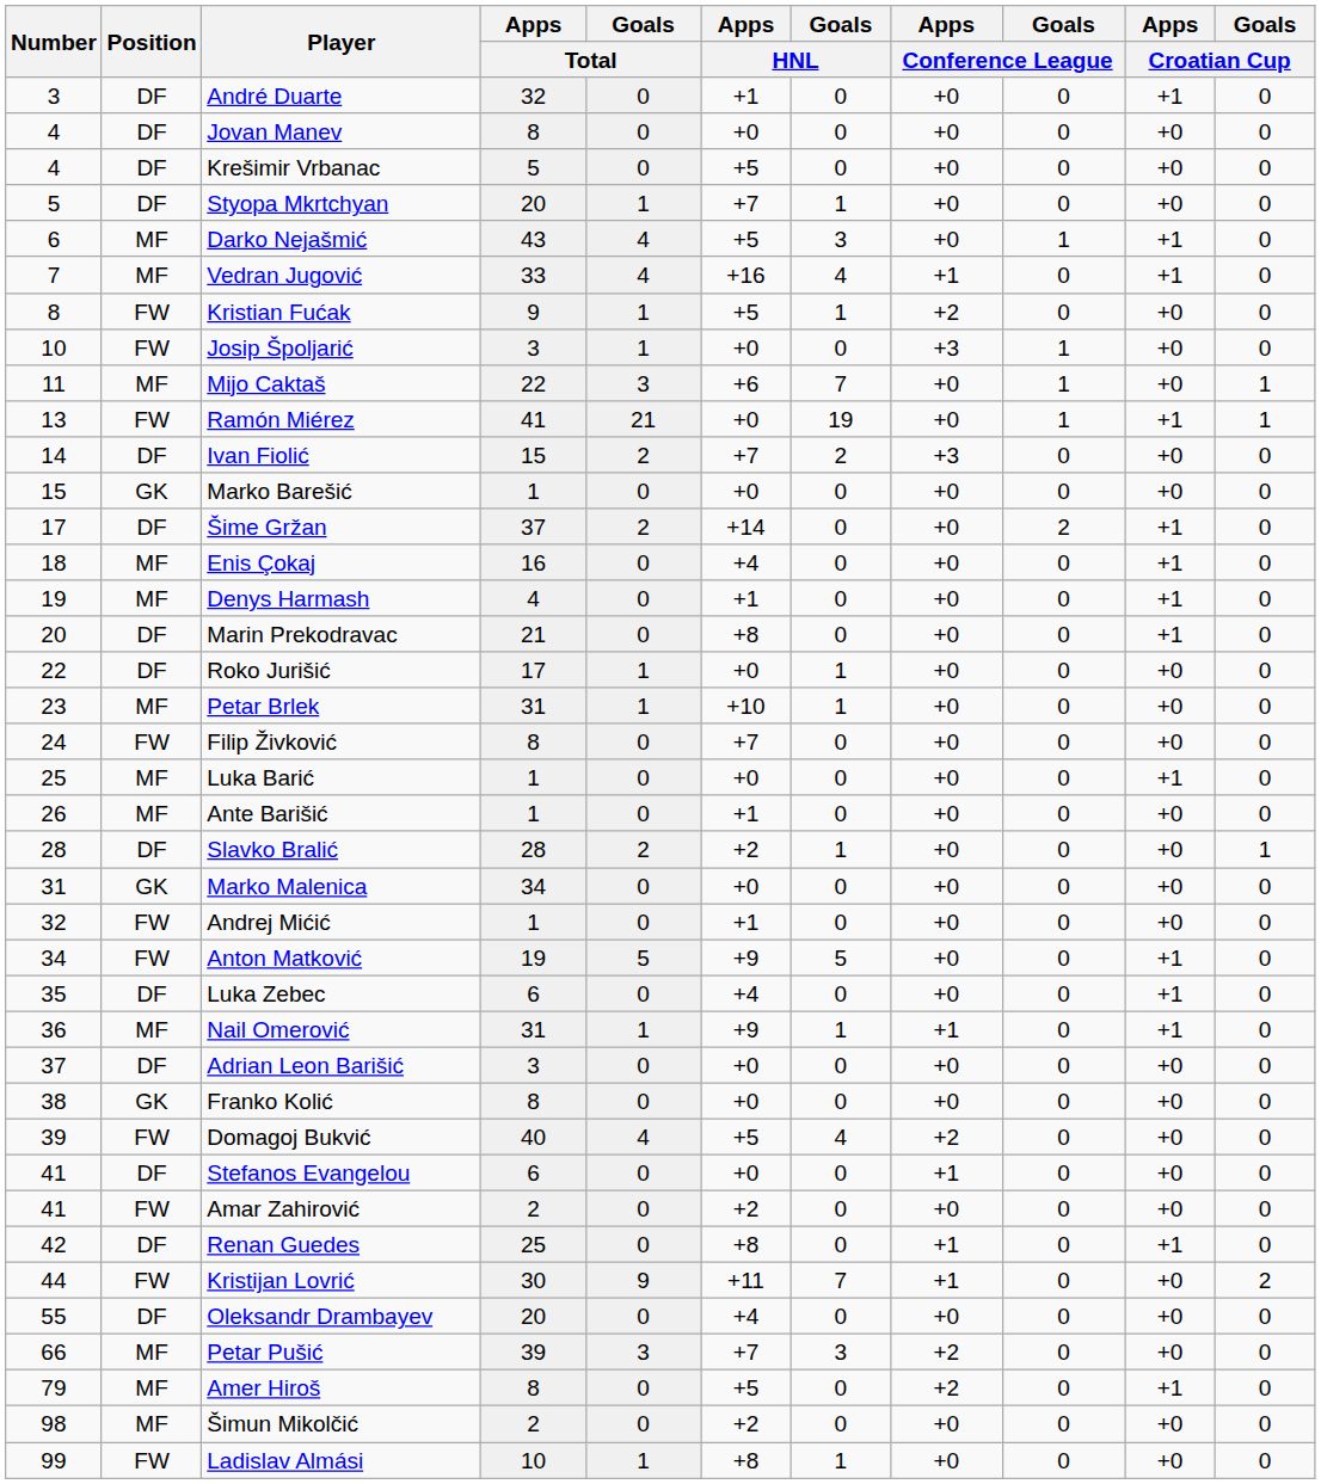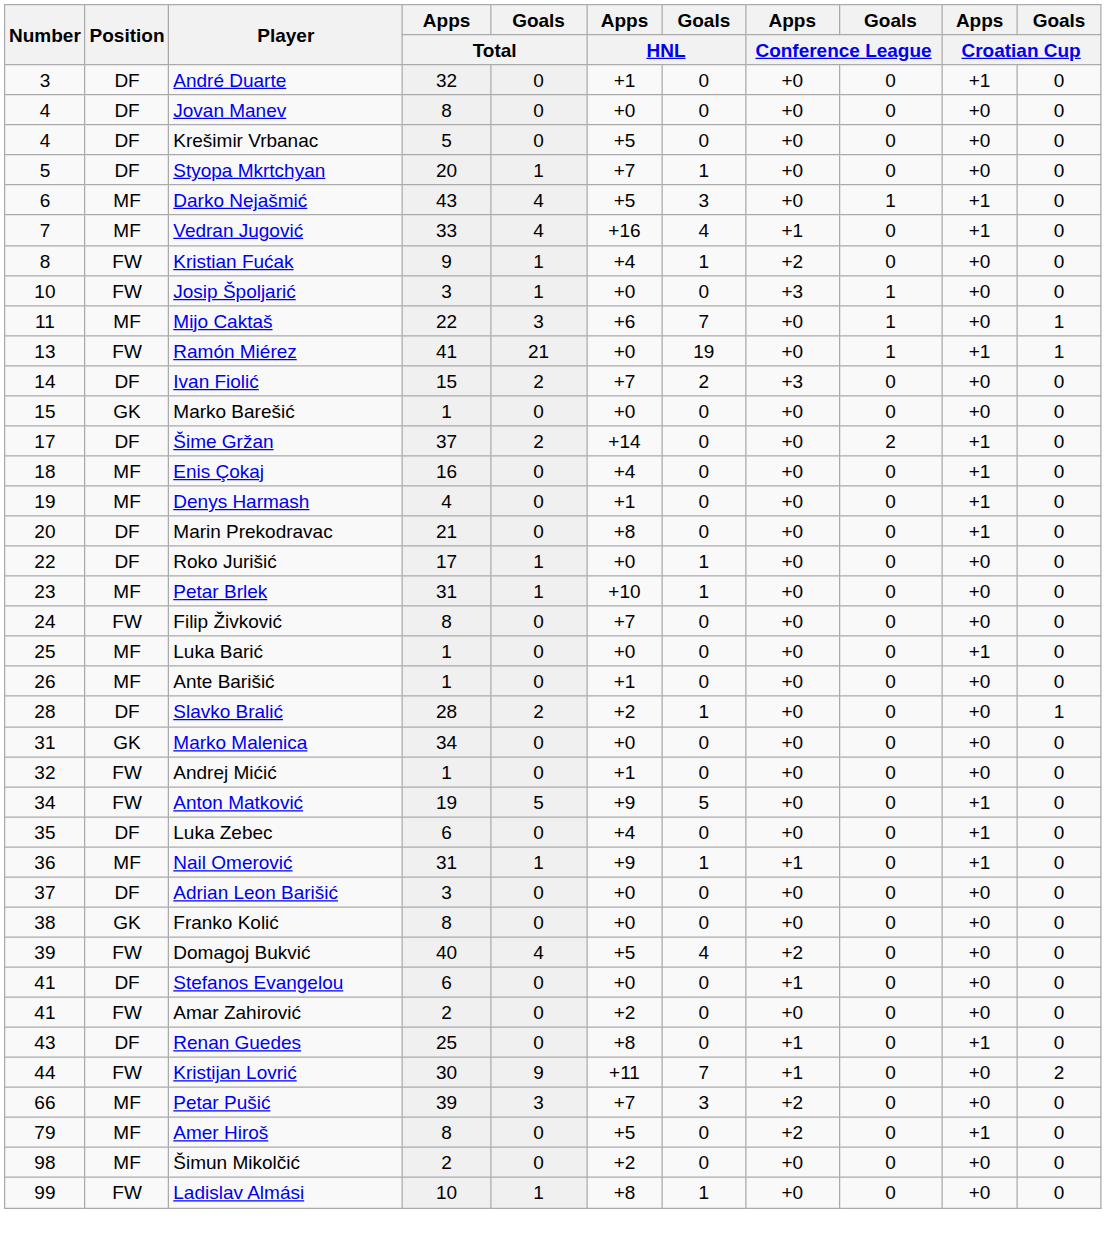 <table class="wikitable sortable" style="font-size: 95%; text-align: center;">
 <tr>
 <th width=40 rowspan="2" align="center">Number</th>
 <th width=40 rowspan="2" align="center">Position</th>
 <th width=180 rowspan="2" align="center">Player</th>
 <th>Apps</th>
 <th>Goals</th>
 <th>Apps</th>
 <th>Goals</th>
 <th>Apps</th>
 <th>Goals</th>
 <th>Apps</th>
 <th>Goals</th>
 </tr>
 <tr>
 <th class="unsortable" width=140 colspan="2" align="center">Total</th>
 <th class="unsortable" width=120 colspan="2" align="center"><a href='#'>HNL</a></th>
 <th class="unsortable" width=150 colspan="2" align="center"><a href='#'>Conference League</a></th>
 <th class="unsortable" width=120 colspan="2" align="center"><a href='#'>Croatian Cup</a></th>
 </tr>
 <tr>
 <td>3</td>
 <td>DF</td>
 <td style="text-align:left;"> <a href='#'>André Duarte</a></td>
 <td style="background: #F0F0F0">32</td>
 <td style="background: #F0F0F0">0</td>
 <td>+1</td>
 <td>0</td>
 <td>+0</td>
 <td>0</td>
 <td>+1</td>
 <td>0</td>
 </tr>
 <tr>
 <td>4</td>
 <td>DF</td>
 <td style="text-align:left;"> <a href='#'>Jovan Manev</a></td>
 <td style="background: #F0F0F0">8</td>
 <td style="background: #F0F0F0">0</td>
 <td>+0</td>
 <td>0</td>
 <td>+0</td>
 <td>0</td>
 <td>+0</td>
 <td>0</td>
 </tr>
 <tr>
 <td>4</td>
 <td>DF</td>
 <td style="text-align:left;"> Krešimir Vrbanac</td>
 <td style="background: #F0F0F0">5</td>
 <td style="background: #F0F0F0">0</td>
 <td>+5</td>
 <td>0</td>
 <td>+0</td>
 <td>0</td>
 <td>+0</td>
 <td>0</td>
 </tr>
 <tr>
 <td>5</td>
 <td>DF</td>
 <td style="text-align:left;"> <a href='#'>Styopa Mkrtchyan</a></td>
 <td style="background: #F0F0F0">20</td>
 <td style="background: #F0F0F0">1</td>
 <td>+7</td>
 <td>1</td>
 <td>+0</td>
 <td>0</td>
 <td>+0</td>
 <td>0</td>
 </tr>
 <tr>
 <td>6</td>
 <td>MF</td>
 <td style="text-align:left;"> <a href='#'>Darko Nejašmić</a></td>
 <td style="background: #F0F0F0">43</td>
 <td style="background: #F0F0F0">4</td>
 <td>+5</td>
 <td>3</td>
 <td>+0</td>
 <td>1</td>
 <td>+1</td>
 <td>0</td>
 </tr>
 <tr>
 <td>7</td>
 <td>MF</td>
 <td style="text-align:left;"> <a href='#'>Vedran Jugović</a></td>
 <td style="background: #F0F0F0">33</td>
 <td style="background: #F0F0F0">4</td>
 <td>+16</td>
 <td>4</td>
 <td>+1</td>
 <td>0</td>
 <td>+1</td>
 <td>0</td>
 </tr>
 <tr>
 <td>8</td>
 <td>FW</td>
 <td style="text-align:left;"> <a href='#'>Kristian Fućak</a></td>
 <td style="background: #F0F0F0">9</td>
 <td style="background: #F0F0F0">1</td>
-<td>+5</td>
+<td>+4</td>
 <td>1</td>
 <td>+2</td>
 <td>0</td>
 <td>+0</td>
 <td>0</td>
 </tr>
 <tr>
 <td>10</td>
 <td>FW</td>
 <td style="text-align:left;"> <a href='#'>Josip Špoljarić</a></td>
 <td style="background: #F0F0F0">3</td>
 <td style="background: #F0F0F0">1</td>
 <td>+0</td>
 <td>0</td>
 <td>+3</td>
 <td>1</td>
 <td>+0</td>
 <td>0</td>
 </tr>
 <tr>
 <td>11</td>
 <td>MF</td>
 <td style="text-align:left;"> <a href='#'>Mijo Caktaš</a></td>
 <td style="background: #F0F0F0">22</td>
 <td style="background: #F0F0F0">3</td>
 <td>+6</td>
 <td>7</td>
 <td>+0</td>
 <td>1</td>
 <td>+0</td>
 <td>1</td>
 </tr>
 <tr>
 <td>13</td>
 <td>FW</td>
 <td style="text-align:left;"> <a href='#'>Ramón Miérez</a></td>
 <td style="background: #F0F0F0">41</td>
 <td style="background: #F0F0F0">21</td>
 <td>+0</td>
 <td>19</td>
 <td>+0</td>
 <td>1</td>
 <td>+1</td>
 <td>1</td>
 </tr>
 <tr>
 <td>14</td>
 <td>DF</td>
 <td style="text-align:left;"> <a href='#'>Ivan Fiolić</a></td>
 <td style="background: #F0F0F0">15</td>
 <td style="background: #F0F0F0">2</td>
 <td>+7</td>
 <td>2</td>
 <td>+3</td>
 <td>0</td>
 <td>+0</td>
 <td>0</td>
 </tr>
 <tr>
 <td>15</td>
 <td>GK</td>
 <td style="text-align:left;"> Marko Barešić</td>
 <td style="background: #F0F0F0">1</td>
 <td style="background: #F0F0F0">0</td>
 <td>+0</td>
 <td>0</td>
 <td>+0</td>
 <td>0</td>
 <td>+0</td>
 <td>0</td>
 </tr>
 <tr>
 <td>17</td>
 <td>DF</td>
 <td style="text-align:left;"> <a href='#'>Šime Gržan</a></td>
 <td style="background: #F0F0F0">37</td>
 <td style="background: #F0F0F0">2</td>
 <td>+14</td>
 <td>0</td>
 <td>+0</td>
 <td>2</td>
 <td>+1</td>
 <td>0</td>
 </tr>
 <tr>
 <td>18</td>
 <td>MF</td>
 <td style="text-align:left;"> <a href='#'>Enis Çokaj</a></td>
 <td style="background: #F0F0F0">16</td>
 <td style="background: #F0F0F0">0</td>
 <td>+4</td>
 <td>0</td>
 <td>+0</td>
 <td>0</td>
 <td>+1</td>
 <td>0</td>
 </tr>
 <tr>
 <td>19</td>
 <td>MF</td>
 <td style="text-align:left;"> <a href='#'>Denys Harmash</a></td>
 <td style="background: #F0F0F0">4</td>
 <td style="background: #F0F0F0">0</td>
 <td>+1</td>
 <td>0</td>
 <td>+0</td>
 <td>0</td>
 <td>+1</td>
 <td>0</td>
 </tr>
 <tr>
 <td>20</td>
 <td>DF</td>
 <td style="text-align:left;"> Marin Prekodravac</td>
 <td style="background: #F0F0F0">21</td>
 <td style="background: #F0F0F0">0</td>
 <td>+8</td>
 <td>0</td>
 <td>+0</td>
 <td>0</td>
 <td>+1</td>
 <td>0</td>
 </tr>
 <tr>
 <td>22</td>
 <td>DF</td>
 <td style="text-align:left;"> Roko Jurišić</td>
 <td style="background: #F0F0F0">17</td>
 <td style="background: #F0F0F0">1</td>
 <td>+0</td>
 <td>1</td>
 <td>+0</td>
 <td>0</td>
 <td>+0</td>
 <td>0</td>
 </tr>
 <tr>
 <td>23</td>
 <td>MF</td>
 <td style="text-align:left;"> <a href='#'>Petar Brlek</a></td>
 <td style="background: #F0F0F0">31</td>
 <td style="background: #F0F0F0">1</td>
 <td>+10</td>
 <td>1</td>
 <td>+0</td>
 <td>0</td>
 <td>+0</td>
 <td>0</td>
 </tr>
 <tr>
 <td>24</td>
 <td>FW</td>
 <td style="text-align:left;"> Filip Živković</td>
 <td style="background: #F0F0F0">8</td>
 <td style="background: #F0F0F0">0</td>
 <td>+7</td>
 <td>0</td>
 <td>+0</td>
 <td>0</td>
 <td>+0</td>
 <td>0</td>
 </tr>
 <tr>
 <td>25</td>
 <td>MF</td>
 <td style="text-align:left;"> Luka Barić</td>
 <td style="background: #F0F0F0">1</td>
 <td style="background: #F0F0F0">0</td>
 <td>+0</td>
 <td>0</td>
 <td>+0</td>
 <td>0</td>
 <td>+1</td>
 <td>0</td>
 </tr>
 <tr>
 <td>26</td>
 <td>MF</td>
 <td style="text-align:left;"> Ante Barišić</td>
 <td style="background: #F0F0F0">1</td>
 <td style="background: #F0F0F0">0</td>
 <td>+1</td>
 <td>0</td>
 <td>+0</td>
 <td>0</td>
 <td>+0</td>
 <td>0</td>
 </tr>
 <tr>
 <td>28</td>
 <td>DF</td>
 <td style="text-align:left;"> <a href='#'>Slavko Bralić</a></td>
 <td style="background: #F0F0F0">28</td>
 <td style="background: #F0F0F0">2</td>
 <td>+2</td>
 <td>1</td>
 <td>+0</td>
 <td>0</td>
 <td>+0</td>
 <td>1</td>
 </tr>
 <tr>
 <td>31</td>
 <td>GK</td>
 <td style="text-align:left;"> <a href='#'>Marko Malenica</a></td>
 <td style="background: #F0F0F0">34</td>
 <td style="background: #F0F0F0">0</td>
 <td>+0</td>
 <td>0</td>
 <td>+0</td>
 <td>0</td>
 <td>+0</td>
 <td>0</td>
 </tr>
 <tr>
 <td>32</td>
 <td>FW</td>
 <td style="text-align:left;"> Andrej Mićić</td>
 <td style="background: #F0F0F0">1</td>
 <td style="background: #F0F0F0">0</td>
 <td>+1</td>
 <td>0</td>
 <td>+0</td>
 <td>0</td>
 <td>+0</td>
 <td>0</td>
 </tr>
 <tr>
 <td>34</td>
 <td>FW</td>
 <td style="text-align:left;"> <a href='#'>Anton Matković</a></td>
 <td style="background: #F0F0F0">19</td>
 <td style="background: #F0F0F0">5</td>
 <td>+9</td>
 <td>5</td>
 <td>+0</td>
 <td>0</td>
 <td>+1</td>
 <td>0</td>
 </tr>
 <tr>
 <td>35</td>
 <td>DF</td>
 <td style="text-align:left;"> Luka Zebec</td>
 <td style="background: #F0F0F0">6</td>
 <td style="background: #F0F0F0">0</td>
 <td>+4</td>
 <td>0</td>
 <td>+0</td>
 <td>0</td>
 <td>+1</td>
 <td>0</td>
 </tr>
 <tr>
 <td>36</td>
 <td>MF</td>
 <td style="text-align:left;"> <a href='#'>Nail Omerović</a></td>
 <td style="background: #F0F0F0">31</td>
 <td style="background: #F0F0F0">1</td>
 <td>+9</td>
 <td>1</td>
 <td>+1</td>
 <td>0</td>
 <td>+1</td>
 <td>0</td>
 </tr>
 <tr>
 <td>37</td>
 <td>DF</td>
 <td style="text-align:left;"> <a href='#'>Adrian Leon Barišić</a></td>
 <td style="background: #F0F0F0">3</td>
 <td style="background: #F0F0F0">0</td>
 <td>+0</td>
 <td>0</td>
 <td>+0</td>
 <td>0</td>
 <td>+0</td>
 <td>0</td>
 </tr>
 <tr>
 <td>38</td>
 <td>GK</td>
 <td style="text-align:left;"> Franko Kolić</td>
 <td style="background: #F0F0F0">8</td>
 <td style="background: #F0F0F0">0</td>
 <td>+0</td>
 <td>0</td>
 <td>+0</td>
 <td>0</td>
 <td>+0</td>
 <td>0</td>
 </tr>
 <tr>
 <td>39</td>
 <td>FW</td>
 <td style="text-align:left;"> Domagoj Bukvić</td>
 <td style="background: #F0F0F0">40</td>
 <td style="background: #F0F0F0">4</td>
 <td>+5</td>
 <td>4</td>
 <td>+2</td>
 <td>0</td>
 <td>+0</td>
 <td>0</td>
 </tr>
 <tr>
 <td>41</td>
 <td>DF</td>
 <td style="text-align:left;"> <a href='#'>Stefanos Evangelou</a></td>
 <td style="background: #F0F0F0">6</td>
 <td style="background: #F0F0F0">0</td>
 <td>+0</td>
 <td>0</td>
 <td>+1</td>
 <td>0</td>
 <td>+0</td>
 <td>0</td>
 </tr>
 <tr>
 <td>41</td>
 <td>FW</td>
 <td style="text-align:left;"> Amar Zahirović</td>
 <td style="background: #F0F0F0">2</td>
 <td style="background: #F0F0F0">0</td>
 <td>+2</td>
 <td>0</td>
 <td>+0</td>
 <td>0</td>
 <td>+0</td>
 <td>0</td>
 </tr>
 <tr>
-<td>42</td>
+<td>43</td>
 <td>DF</td>
 <td style="text-align:left;"> <a href='#'>Renan Guedes</a></td>
 <td style="background: #F0F0F0">25</td>
 <td style="background: #F0F0F0">0</td>
 <td>+8</td>
 <td>0</td>
 <td>+1</td>
 <td>0</td>
 <td>+1</td>
 <td>0</td>
 </tr>
 <tr>
 <td>44</td>
 <td>FW</td>
 <td style="text-align:left;"> <a href='#'>Kristijan Lovrić</a></td>
 <td style="background: #F0F0F0">30</td>
 <td style="background: #F0F0F0">9</td>
 <td>+11</td>
 <td>7</td>
 <td>+1</td>
 <td>0</td>
 <td>+0</td>
 <td>2</td>
-</tr>
-<tr>
-<td>55</td>
-<td>DF</td>
-<td style="text-align:left;"> <a href='#'>Oleksandr Drambayev</a></td>
-<td style="background: #F0F0F0">20</td>
-<td style="background: #F0F0F0">0</td>
-<td>+4</td>
-<td>0</td>
-<td>+0</td>
-<td>0</td>
-<td>+0</td>
-<td>0</td>
 </tr>
 <tr>
 <td>66</td>
 <td>MF</td>
 <td style="text-align:left;"> <a href='#'>Petar Pušić</a></td>
 <td style="background: #F0F0F0">39</td>
 <td style="background: #F0F0F0">3</td>
 <td>+7</td>
 <td>3</td>
 <td>+2</td>
 <td>0</td>
 <td>+0</td>
 <td>0</td>
 </tr>
 <tr>
 <td>79</td>
 <td>MF</td>
 <td style="text-align:left;"> <a href='#'>Amer Hiroš</a></td>
 <td style="background: #F0F0F0">8</td>
 <td style="background: #F0F0F0">0</td>
 <td>+5</td>
 <td>0</td>
 <td>+2</td>
 <td>0</td>
 <td>+1</td>
 <td>0</td>
 </tr>
 <tr>
 <td>98</td>
 <td>MF</td>
 <td style="text-align:left;"> Šimun Mikolčić</td>
 <td style="background: #F0F0F0">2</td>
 <td style="background: #F0F0F0">0</td>
 <td>+2</td>
 <td>0</td>
 <td>+0</td>
 <td>0</td>
 <td>+0</td>
 <td>0</td>
 </tr>
 <tr>
 <td>99</td>
 <td>FW</td>
 <td style="text-align:left;"> <a href='#'>Ladislav Almási</a></td>
 <td style="background: #F0F0F0">10</td>
 <td style="background: #F0F0F0">1</td>
 <td>+8</td>
 <td>1</td>
 <td>+0</td>
 <td>0</td>
 <td>+0</td>
 <td>0</td>
 </tr>
 </table>
